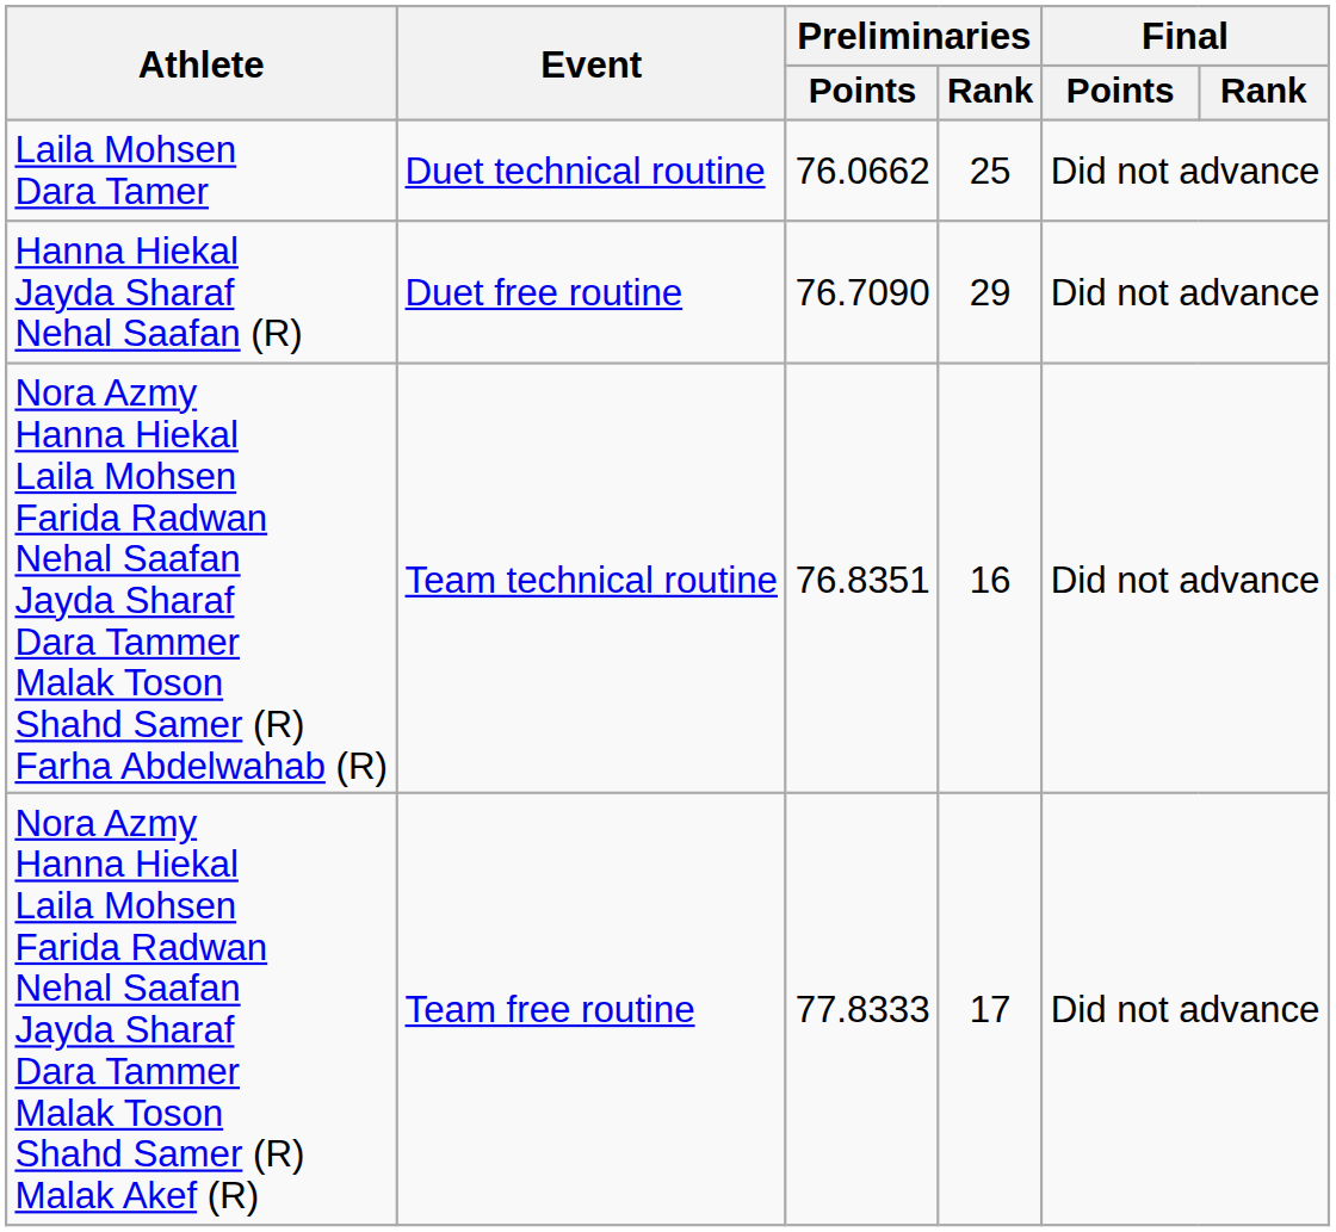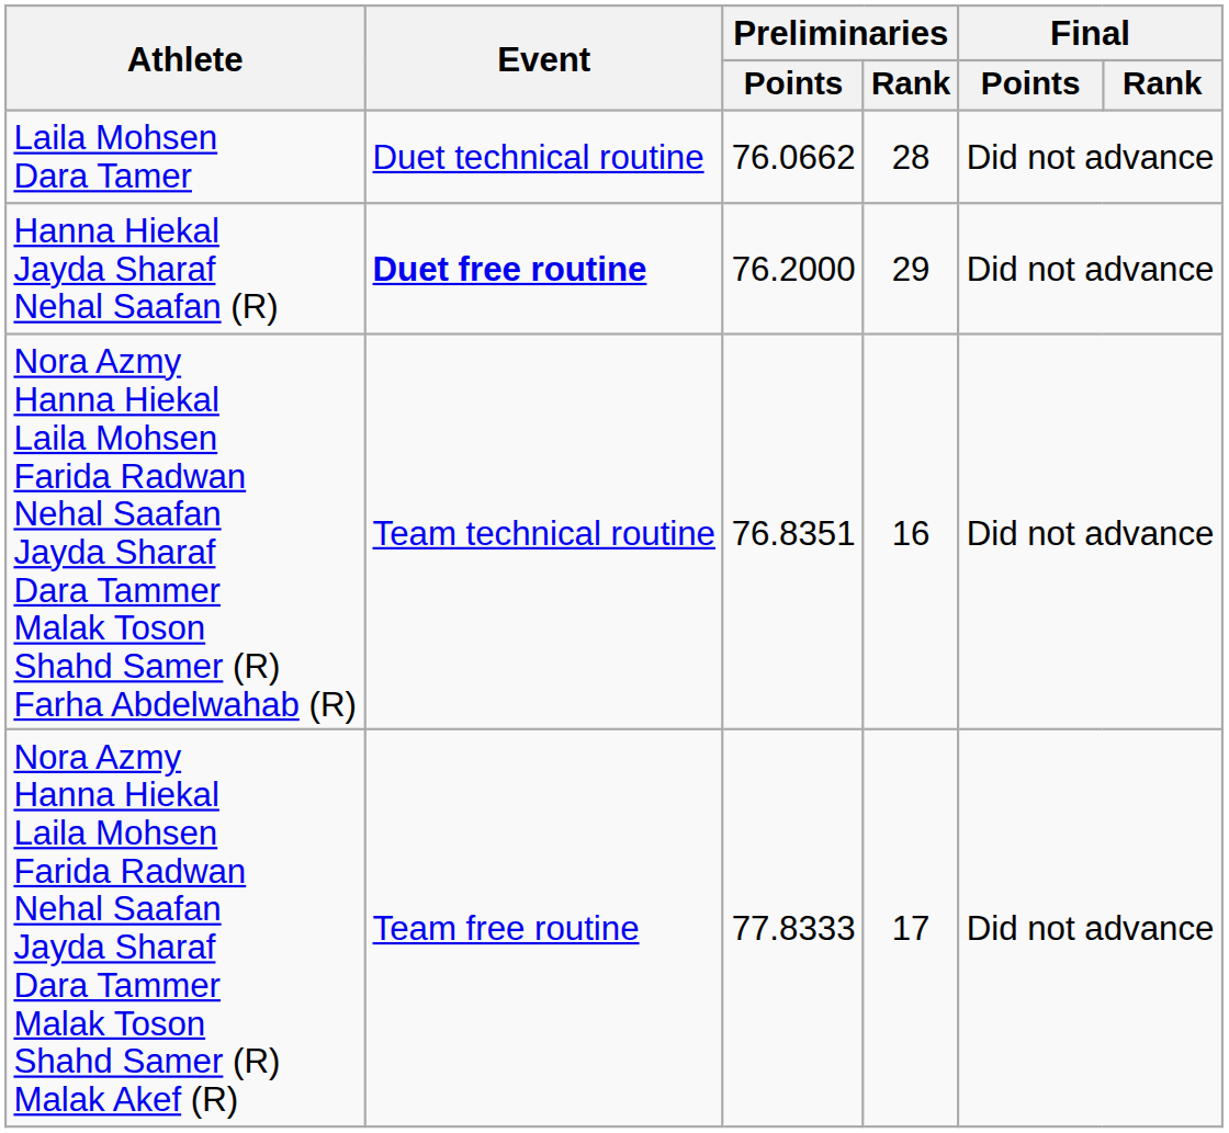 <table class=wikitable style="font-size:90%">
 <tr>
 <th rowspan="2">Athlete</th>
 <th rowspan="2">Event</th>
 <th colspan="2">Preliminaries</th>
 <th colspan="2">Final</th>
 </tr>
 <tr style="font-size:95%">
 <th>Points</th>
 <th>Rank</th>
 <th>Points</th>
 <th>Rank</th>
 </tr>
 <tr align=center>
 <td align=left><a href='#'>Laila Mohsen</a><br><a href='#'>Dara Tamer</a></td>
 <td align=left><a href='#'>Duet technical routine</a></td>
 <td>76.0662</td>
-<td>25</td>
+<td>28</td>
 <td colspan=2>Did not advance</td>
 </tr>
 <tr align=center>
 <td align=left><a href='#'>Hanna Hiekal</a><br><a href='#'>Jayda Sharaf</a><br><a href='#'>Nehal Saafan</a> (R)</td>
-<td align=left><a href='#'>Duet free routine</a></td>
-<td>76.7090</td>
+<td align=left><strong><a href='#'>Duet free routine</a></strong></td>
+<td>76.2000</td>
 <td>29</td>
 <td colspan=2>Did not advance</td>
 </tr>
 <tr align=center>
 <td align=left><a href='#'>Nora Azmy</a><br><a href='#'>Hanna Hiekal</a><br><a href='#'>Laila Mohsen</a><br><a href='#'>Farida Radwan</a><br><a href='#'>Nehal Saafan</a><br><a href='#'>Jayda Sharaf</a><br><a href='#'>Dara Tammer</a><br><a href='#'>Malak Toson</a><br><a href='#'>Shahd Samer</a> (R)<br><a href='#'>Farha Abdelwahab</a> (R)</td>
 <td align=left><a href='#'>Team technical routine</a></td>
 <td>76.8351</td>
 <td>16</td>
 <td colspan=2>Did not advance</td>
 </tr>
 <tr align=center>
 <td align=left><a href='#'>Nora Azmy</a><br><a href='#'>Hanna Hiekal</a><br><a href='#'>Laila Mohsen</a><br><a href='#'>Farida Radwan</a><br><a href='#'>Nehal Saafan</a><br><a href='#'>Jayda Sharaf</a><br><a href='#'>Dara Tammer</a><br><a href='#'>Malak Toson</a><br><a href='#'>Shahd Samer</a> (R)<br><a href='#'>Malak Akef</a> (R)</td>
 <td align=left><a href='#'>Team free routine</a></td>
 <td>77.8333</td>
 <td>17</td>
 <td colspan=2>Did not advance</td>
 </tr>
 </table>
